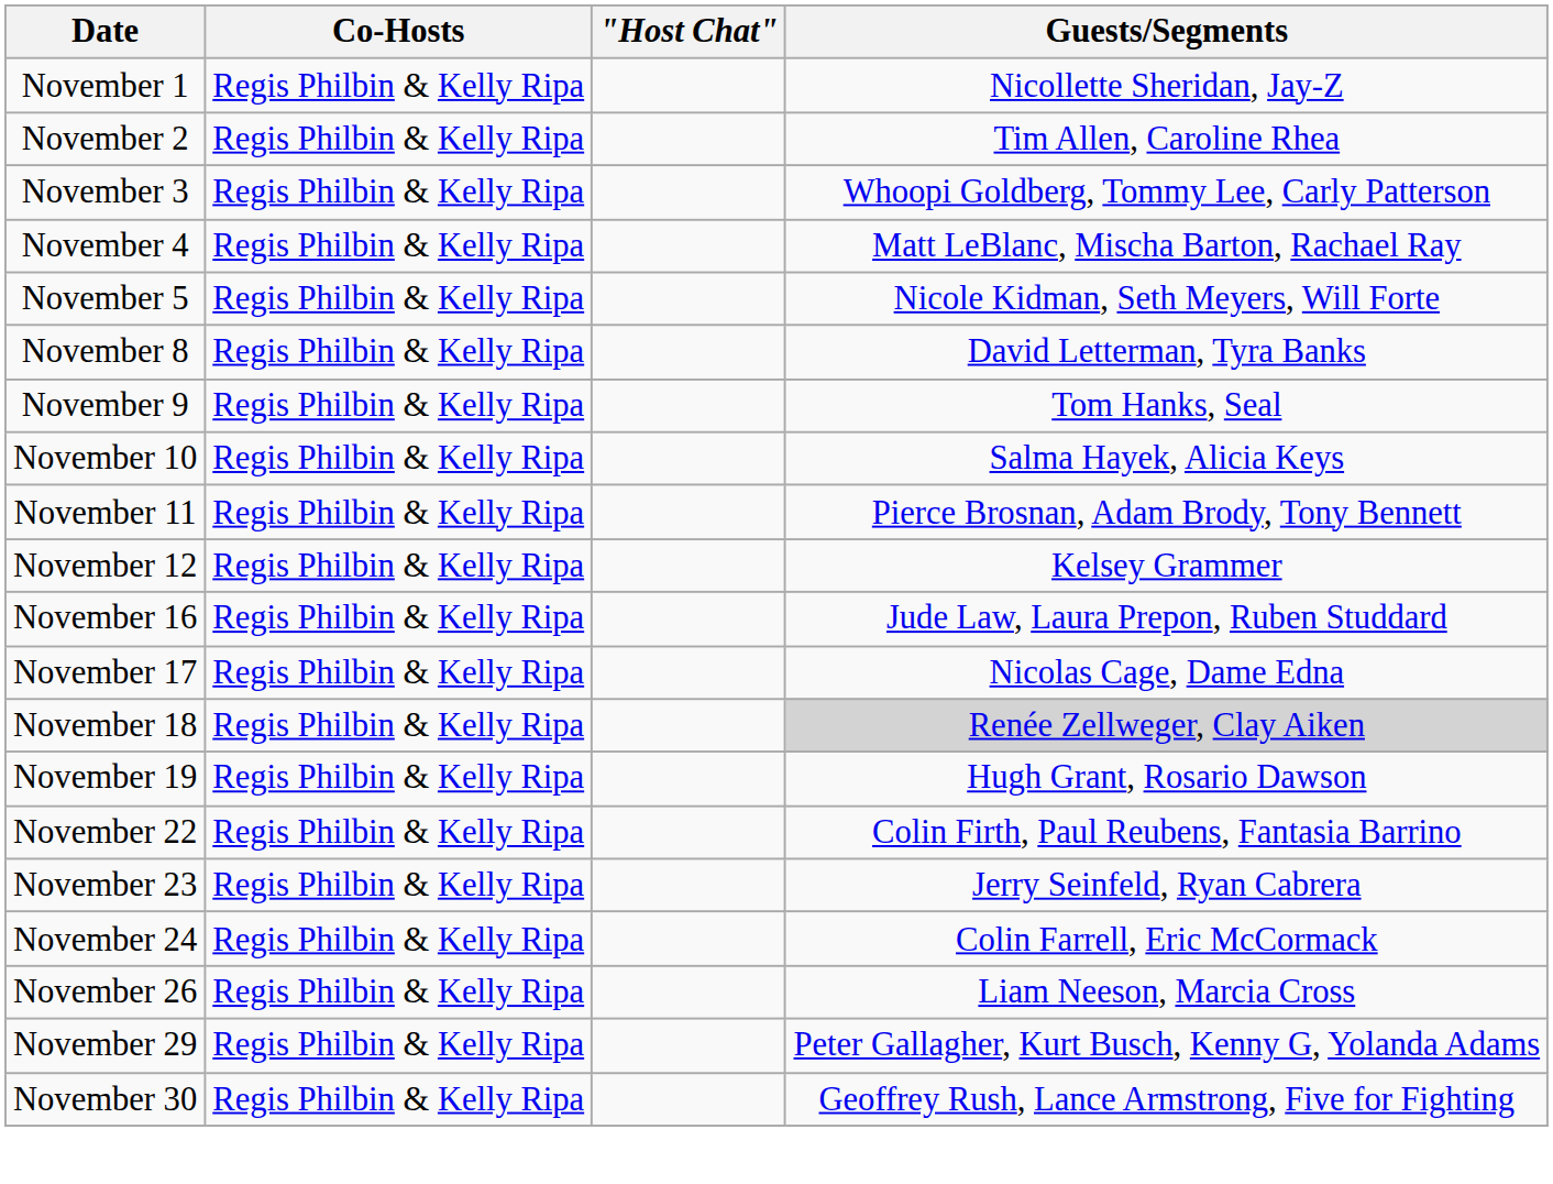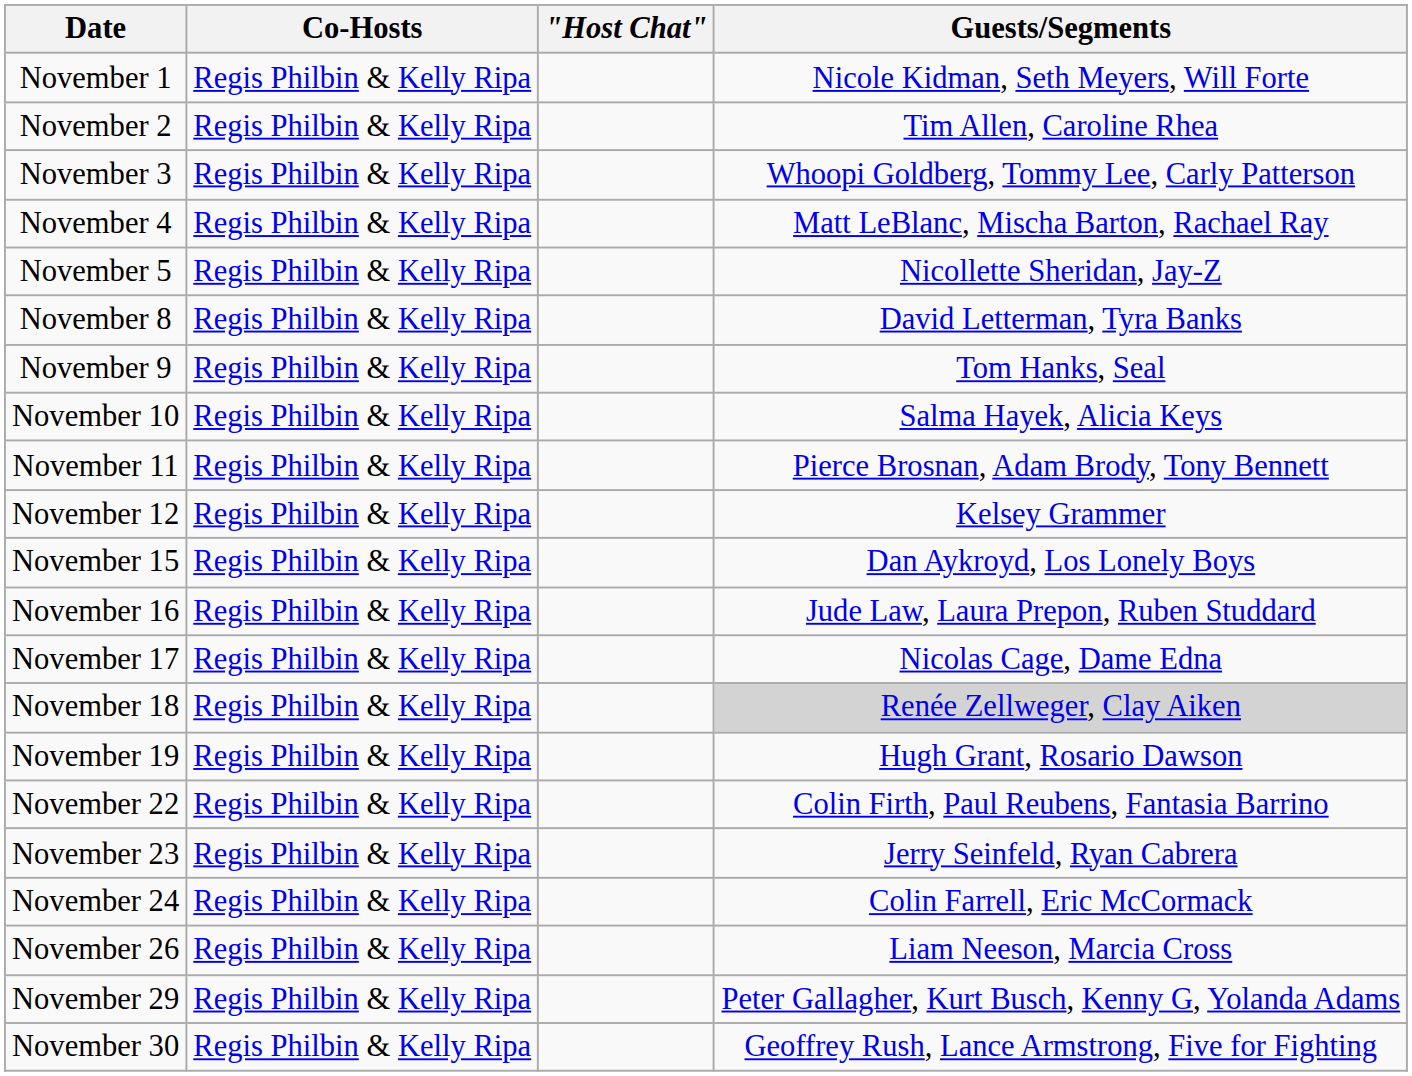 <table class="wikitable sortable" style="text-align:center;">
 <tr>
 <th>Date</th>
 <th>Co-Hosts</th>
 <th><em>"Host Chat"</em></th>
 <th>Guests/Segments</th>
 </tr>
 <tr>
 <td>November 1</td>
 <td><a href='#'>Regis Philbin</a> & <a href='#'>Kelly Ripa</a></td>
 <td></td>
-<td><a href='#'>Nicollette Sheridan</a>, <a href='#'>Jay-Z</a></td>
+<td><a href='#'>Nicole Kidman</a>, <a href='#'>Seth Meyers</a>, <a href='#'>Will Forte</a></td>
 </tr>
 <tr>
 <td>November 2</td>
 <td><a href='#'>Regis Philbin</a> & <a href='#'>Kelly Ripa</a></td>
 <td></td>
 <td><a href='#'>Tim Allen</a>, <a href='#'>Caroline Rhea</a></td>
 </tr>
 <tr>
 <td>November 3</td>
 <td><a href='#'>Regis Philbin</a> & <a href='#'>Kelly Ripa</a></td>
 <td></td>
 <td><a href='#'>Whoopi Goldberg</a>, <a href='#'>Tommy Lee</a>, <a href='#'>Carly Patterson</a></td>
 </tr>
 <tr>
 <td>November 4</td>
 <td><a href='#'>Regis Philbin</a> & <a href='#'>Kelly Ripa</a></td>
 <td></td>
 <td><a href='#'>Matt LeBlanc</a>, <a href='#'>Mischa Barton</a>, <a href='#'>Rachael Ray</a></td>
 </tr>
 <tr>
 <td>November 5</td>
 <td><a href='#'>Regis Philbin</a> & <a href='#'>Kelly Ripa</a></td>
 <td></td>
-<td><a href='#'>Nicole Kidman</a>, <a href='#'>Seth Meyers</a>, <a href='#'>Will Forte</a></td>
+<td><a href='#'>Nicollette Sheridan</a>, <a href='#'>Jay-Z</a></td>
 </tr>
 <tr>
 <td>November 8</td>
 <td><a href='#'>Regis Philbin</a> & <a href='#'>Kelly Ripa</a></td>
 <td></td>
 <td><a href='#'>David Letterman</a>, <a href='#'>Tyra Banks</a></td>
 </tr>
 <tr>
 <td>November 9</td>
 <td><a href='#'>Regis Philbin</a> & <a href='#'>Kelly Ripa</a></td>
 <td></td>
 <td><a href='#'>Tom Hanks</a>, <a href='#'>Seal</a></td>
 </tr>
 <tr>
 <td>November 10</td>
 <td><a href='#'>Regis Philbin</a> & <a href='#'>Kelly Ripa</a></td>
 <td></td>
 <td><a href='#'>Salma Hayek</a>, <a href='#'>Alicia Keys</a></td>
 </tr>
 <tr>
 <td>November 11</td>
 <td><a href='#'>Regis Philbin</a> & <a href='#'>Kelly Ripa</a></td>
 <td></td>
 <td><a href='#'>Pierce Brosnan</a>, <a href='#'>Adam Brody</a>, <a href='#'>Tony Bennett</a></td>
 </tr>
 <tr>
 <td>November 12</td>
 <td><a href='#'>Regis Philbin</a> & <a href='#'>Kelly Ripa</a></td>
 <td></td>
 <td><a href='#'>Kelsey Grammer</a></td>
+</tr>
+<tr>
+<td>November 15</td>
+<td><a href='#'>Regis Philbin</a> & <a href='#'>Kelly Ripa</a></td>
+<td></td>
+<td><a href='#'>Dan Aykroyd</a>, <a href='#'>Los Lonely Boys</a></td>
 </tr>
 <tr>
 <td>November 16</td>
 <td><a href='#'>Regis Philbin</a> & <a href='#'>Kelly Ripa</a></td>
 <td></td>
 <td><a href='#'>Jude Law</a>, <a href='#'>Laura Prepon</a>, <a href='#'>Ruben Studdard</a></td>
 </tr>
 <tr>
 <td>November 17</td>
 <td><a href='#'>Regis Philbin</a> & <a href='#'>Kelly Ripa</a></td>
 <td></td>
 <td><a href='#'>Nicolas Cage</a>, <a href='#'>Dame Edna</a></td>
 </tr>
 <tr>
 <td>November 18</td>
 <td><a href='#'>Regis Philbin</a> & <a href='#'>Kelly Ripa</a></td>
 <td></td>
 <td style="background: lightgrey;"><a href='#'>Renée Zellweger</a>, <a href='#'>Clay Aiken</a></td>
 </tr>
 <tr>
 <td>November 19</td>
 <td><a href='#'>Regis Philbin</a> & <a href='#'>Kelly Ripa</a></td>
 <td></td>
 <td><a href='#'>Hugh Grant</a>, <a href='#'>Rosario Dawson</a></td>
 </tr>
 <tr>
 <td>November 22</td>
 <td><a href='#'>Regis Philbin</a> & <a href='#'>Kelly Ripa</a></td>
 <td></td>
 <td><a href='#'>Colin Firth</a>, <a href='#'>Paul Reubens</a>, <a href='#'>Fantasia Barrino</a></td>
 </tr>
 <tr>
 <td>November 23</td>
 <td><a href='#'>Regis Philbin</a> & <a href='#'>Kelly Ripa</a></td>
 <td></td>
 <td><a href='#'>Jerry Seinfeld</a>, <a href='#'>Ryan Cabrera</a></td>
 </tr>
 <tr>
 <td>November 24</td>
 <td><a href='#'>Regis Philbin</a> & <a href='#'>Kelly Ripa</a></td>
 <td></td>
 <td><a href='#'>Colin Farrell</a>, <a href='#'>Eric McCormack</a></td>
 </tr>
 <tr>
 <td>November 26</td>
 <td><a href='#'>Regis Philbin</a> & <a href='#'>Kelly Ripa</a></td>
 <td></td>
 <td><a href='#'>Liam Neeson</a>, <a href='#'>Marcia Cross</a></td>
 </tr>
 <tr>
 <td>November 29</td>
 <td><a href='#'>Regis Philbin</a> & <a href='#'>Kelly Ripa</a></td>
 <td></td>
 <td><a href='#'>Peter Gallagher</a>, <a href='#'>Kurt Busch</a>, <a href='#'>Kenny G</a>, <a href='#'>Yolanda Adams</a></td>
 </tr>
 <tr>
 <td>November 30</td>
 <td><a href='#'>Regis Philbin</a> & <a href='#'>Kelly Ripa</a></td>
 <td></td>
 <td><a href='#'>Geoffrey Rush</a>, <a href='#'>Lance Armstrong</a>, <a href='#'>Five for Fighting</a></td>
 </tr>
 </table>
